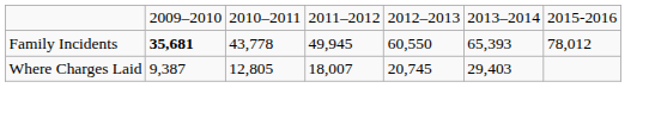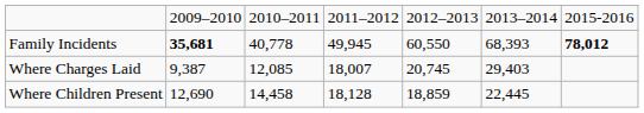 <table class="wikitable">
 <tr>
 <td></td>
 <td>2009–2010</td>
 <td>2010–2011</td>
 <td>2011–2012</td>
 <td>2012–2013</td>
 <td>2013–2014</td>
 <td>2015-2016</td>
 </tr>
 <tr>
 <td>Family Incidents</td>
 <td><strong>35,681</strong></td>
-<td>43,778</td>
+<td>40,778</td>
 <td>49,945</td>
 <td>60,550</td>
-<td>65,393</td>
-<td>78,012</td>
+<td>68,393</td>
+<td><strong>78,012</strong></td>
 </tr>
 <tr>
 <td>Where Charges Laid</td>
 <td>9,387</td>
-<td>12,805</td>
+<td>12,085</td>
 <td>18,007</td>
 <td>20,745</td>
 <td>29,403</td>
 <td></td>
 </tr>
+<tr>
+<td>Where Children Present</td>
+<td>12,690</td>
+<td>14,458</td>
+<td>18,128</td>
+<td>18,859</td>
+<td>22,445</td>
+<td></td>
+</tr>
 </table>
